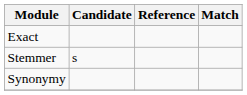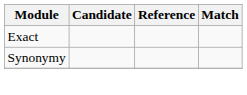 <table class="wikitable floatright">
 <tr>
 <th>Module</th>
 <th>Candidate</th>
 <th>Reference</th>
 <th>Match</th>
 </tr>
 <tr>
 <td>Exact</td>
 <td></td>
 <td></td>
 <td></td>
 </tr>
 <tr>
-<td>Stemmer</td>
-<td>s</td>
-<td></td>
-<td></td>
-</tr>
-<tr>
 <td>Synonymy</td>
 <td></td>
 <td></td>
 <td></td>
 </tr>
 <tr>
 </tr>
 </table>
